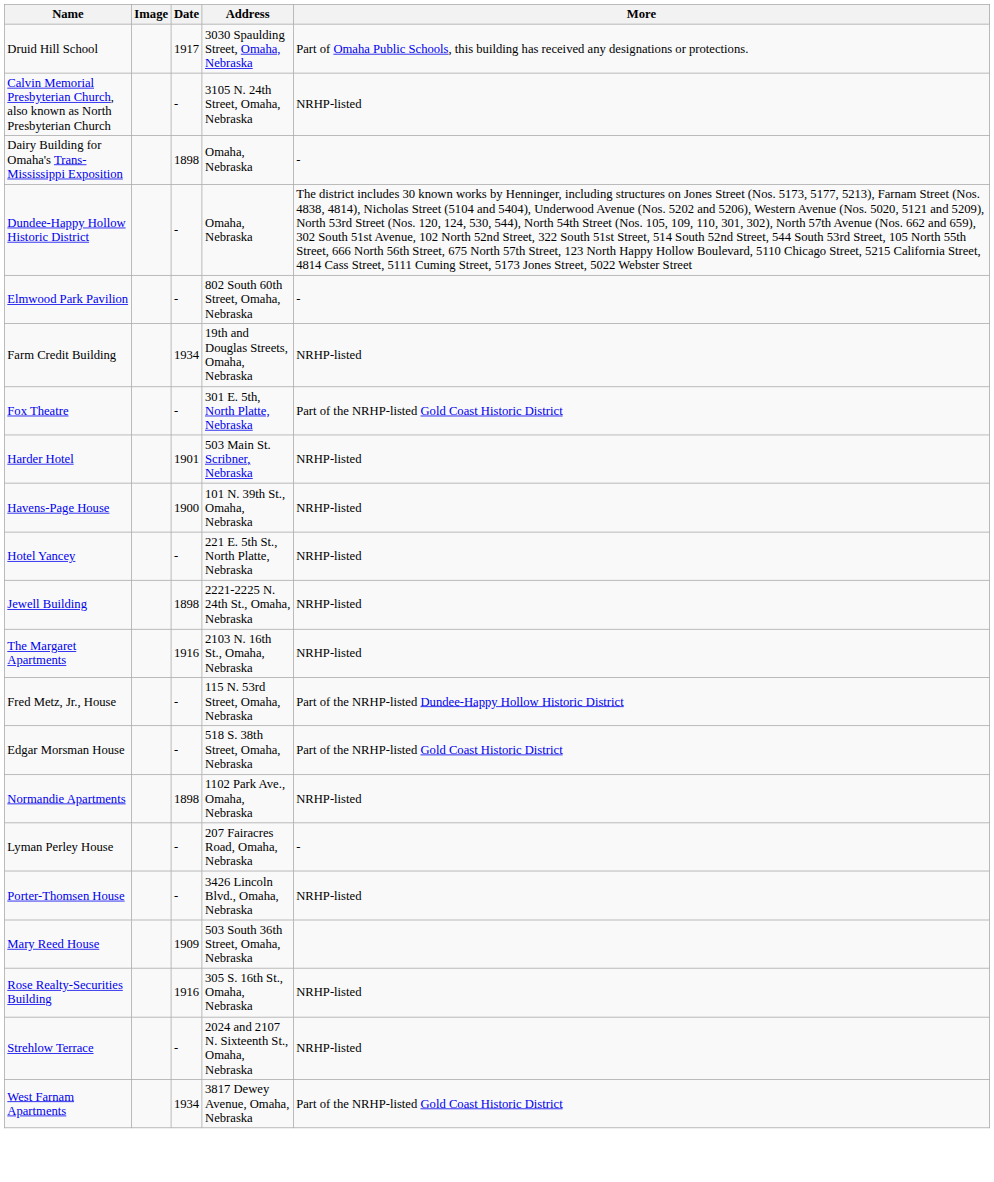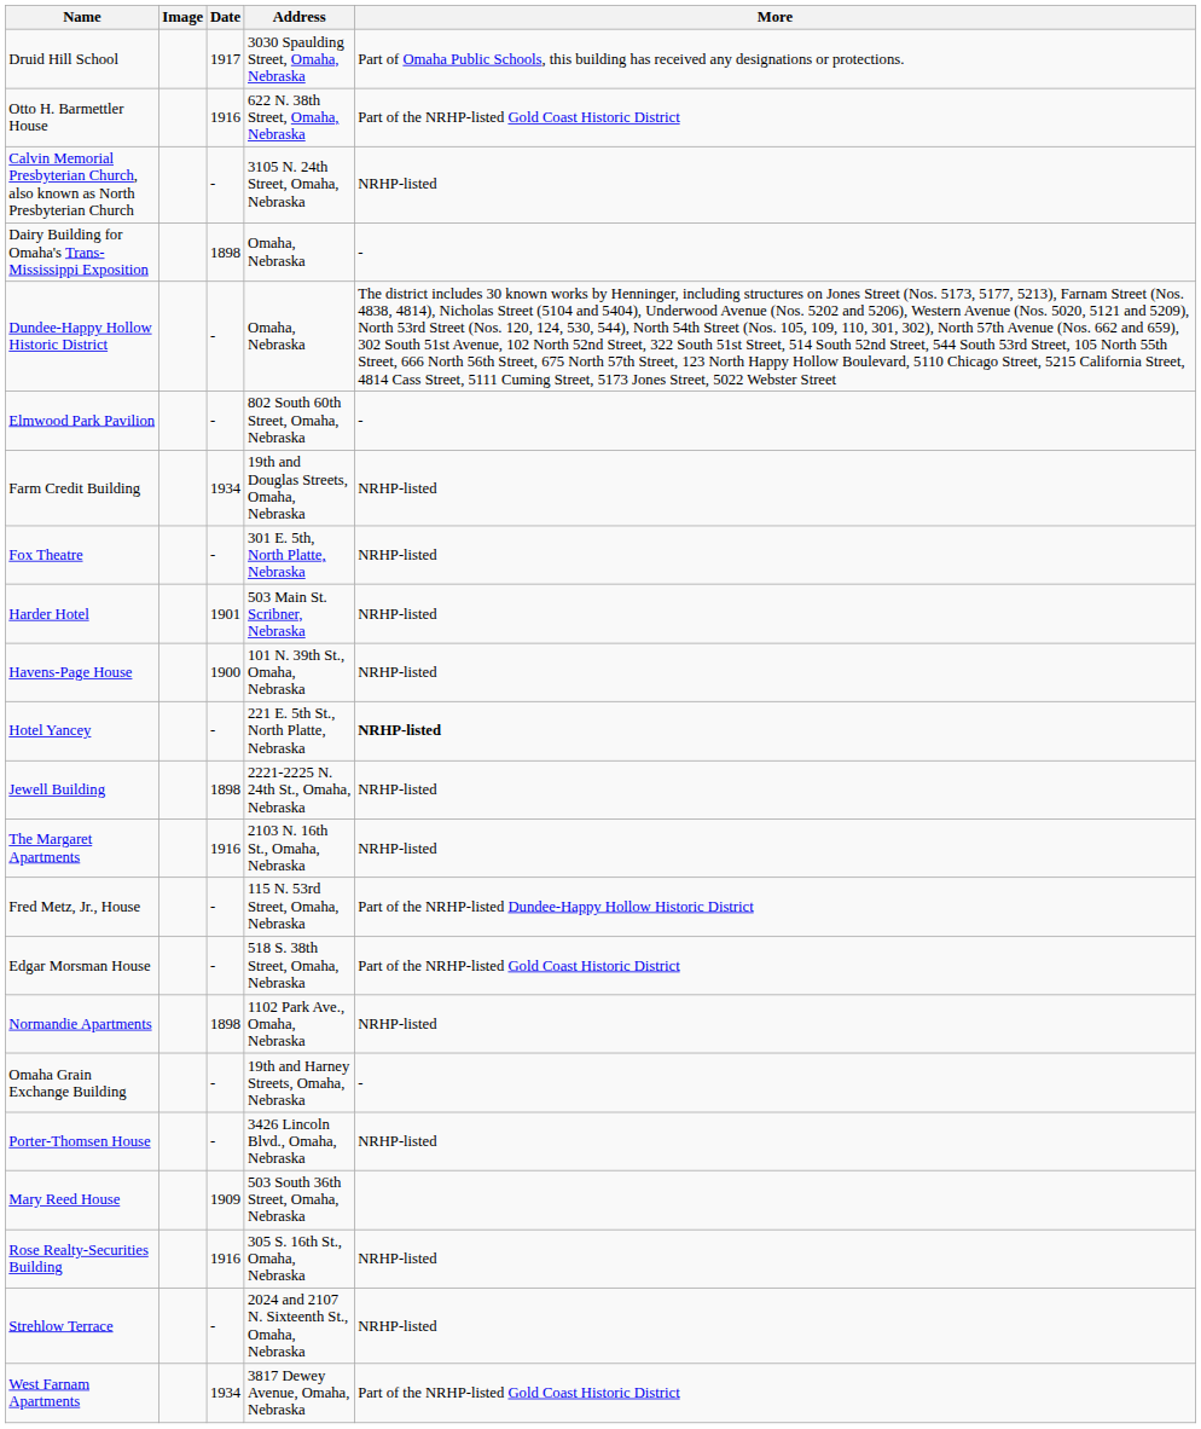 <table class="wikitable sortable">
 <tr>
 <th>Name</th>
 <th>Image</th>
 <th>Date</th>
 <th>Address</th>
 <th>More</th>
 </tr>
 <tr>
 <td>Druid Hill School</td>
 <td></td>
 <td>1917</td>
 <td>3030 Spaulding Street, <a href='#'>Omaha, Nebraska</a></td>
 <td>Part of <a href='#'>Omaha Public Schools</a>, this building has received any designations or protections.</td>
+</tr>
+<tr>
+<td>Otto H. Barmettler House</td>
+<td></td>
+<td>1916</td>
+<td>622 N. 38th Street, <a href='#'>Omaha, Nebraska</a></td>
+<td>Part of the NRHP-listed <a href='#'>Gold Coast Historic District</a></td>
 </tr>
 <tr>
 <td><a href='#'>Calvin Memorial Presbyterian Church</a>, also known as North Presbyterian Church</td>
 <td></td>
 <td>-</td>
 <td>3105 N. 24th Street, Omaha, Nebraska</td>
 <td>NRHP-listed</td>
 </tr>
 <tr>
 <td>Dairy Building for Omaha's <a href='#'>Trans-Mississippi Exposition</a></td>
 <td></td>
 <td>1898</td>
 <td>Omaha, Nebraska</td>
 <td>-</td>
 </tr>
 <tr>
 <td><a href='#'>Dundee-Happy Hollow Historic District</a></td>
 <td></td>
 <td>-</td>
 <td>Omaha, Nebraska</td>
 <td>The district includes 30 known works by Henninger, including structures on Jones Street (Nos. 5173, 5177, 5213), Farnam Street (Nos. 4838, 4814), Nicholas Street (5104 and 5404), Underwood Avenue (Nos. 5202 and 5206), Western Avenue (Nos. 5020, 5121 and 5209), North 53rd Street (Nos. 120, 124, 530, 544), North 54th Street (Nos. 105, 109, 110, 301, 302), North 57th Avenue (Nos. 662 and 659), 302 South 51st Avenue, 102 North 52nd Street, 322 South 51st Street, 514 South 52nd Street, 544 South 53rd Street, 105 North 55th Street, 666 North 56th Street, 675 North 57th Street, 123 North Happy Hollow Boulevard, 5110 Chicago Street, 5215 California Street, 4814 Cass Street, 5111 Cuming Street, 5173 Jones Street, 5022 Webster Street</td>
 </tr>
 <tr>
 <td><a href='#'>Elmwood Park Pavilion</a></td>
 <td></td>
 <td>-</td>
 <td>802 South 60th Street, Omaha, Nebraska</td>
 <td>-</td>
 </tr>
 <tr>
 <td>Farm Credit Building</td>
 <td></td>
 <td>1934</td>
 <td>19th and Douglas Streets, Omaha, Nebraska</td>
 <td>NRHP-listed</td>
 </tr>
 <tr>
 <td><a href='#'>Fox Theatre</a></td>
 <td></td>
 <td>-</td>
 <td>301 E. 5th, <a href='#'>North Platte, Nebraska</a></td>
-<td>Part of the NRHP-listed <a href='#'>Gold Coast Historic District</a></td>
+<td>NRHP-listed</td>
 </tr>
 <tr>
 <td><a href='#'>Harder Hotel</a></td>
 <td></td>
 <td>1901</td>
 <td>503 Main St. <a href='#'>Scribner, Nebraska</a></td>
 <td>NRHP-listed</td>
 </tr>
 <tr>
 <td><a href='#'>Havens-Page House</a></td>
 <td></td>
 <td>1900</td>
 <td>101 N. 39th St., Omaha, Nebraska</td>
 <td>NRHP-listed</td>
 </tr>
 <tr>
 <td><a href='#'>Hotel Yancey</a></td>
 <td></td>
 <td>-</td>
 <td>221 E. 5th St., North Platte, Nebraska</td>
-<td>NRHP-listed</td>
+<td><strong>NRHP-listed</strong></td>
 </tr>
 <tr>
 <td><a href='#'>Jewell Building</a></td>
 <td></td>
 <td>1898</td>
 <td>2221-2225 N. 24th St., Omaha, Nebraska</td>
 <td>NRHP-listed</td>
 </tr>
 <tr>
 <td><a href='#'>The Margaret Apartments</a></td>
 <td></td>
 <td>1916</td>
 <td>2103 N. 16th St., Omaha, Nebraska</td>
 <td>NRHP-listed</td>
 </tr>
 <tr>
 <td>Fred Metz, Jr., House</td>
 <td></td>
 <td>-</td>
 <td>115 N. 53rd Street, Omaha, Nebraska</td>
 <td>Part of the NRHP-listed <a href='#'>Dundee-Happy Hollow Historic District</a></td>
 </tr>
 <tr>
 <td>Edgar Morsman House</td>
 <td></td>
 <td>-</td>
 <td>518 S. 38th Street, Omaha, Nebraska</td>
 <td>Part of the NRHP-listed <a href='#'>Gold Coast Historic District</a></td>
 </tr>
 <tr>
 <td><a href='#'>Normandie Apartments</a></td>
 <td></td>
 <td>1898</td>
 <td>1102 Park Ave., Omaha, Nebraska</td>
 <td>NRHP-listed</td>
 </tr>
 <tr>
-<td>Lyman Perley House</td>
+<td>Omaha Grain Exchange Building</td>
 <td></td>
 <td>-</td>
-<td>207 Fairacres Road, Omaha, Nebraska</td>
+<td>19th and Harney Streets, Omaha, Nebraska</td>
 <td>-</td>
 </tr>
 <tr>
 <td><a href='#'>Porter-Thomsen House</a></td>
 <td></td>
 <td>-</td>
 <td>3426 Lincoln Blvd., Omaha, Nebraska</td>
 <td>NRHP-listed</td>
 </tr>
 <tr>
 <td><a href='#'>Mary Reed House</a></td>
 <td></td>
 <td>1909</td>
 <td>503 South 36th Street, Omaha, Nebraska</td>
 <td></td>
 </tr>
 <tr>
 <td><a href='#'>Rose Realty-Securities Building</a></td>
 <td></td>
 <td>1916</td>
 <td>305 S. 16th St., Omaha, Nebraska</td>
 <td>NRHP-listed</td>
 </tr>
 <tr>
 <td><a href='#'>Strehlow Terrace</a></td>
 <td></td>
 <td>-</td>
 <td>2024 and 2107 N. Sixteenth St., Omaha, Nebraska</td>
 <td>NRHP-listed</td>
 </tr>
 <tr>
 <td><a href='#'>West Farnam Apartments</a></td>
 <td></td>
 <td>1934</td>
 <td>3817 Dewey Avenue, Omaha, Nebraska</td>
 <td>Part of the NRHP-listed <a href='#'>Gold Coast Historic District</a></td>
 </tr>
 </table>
